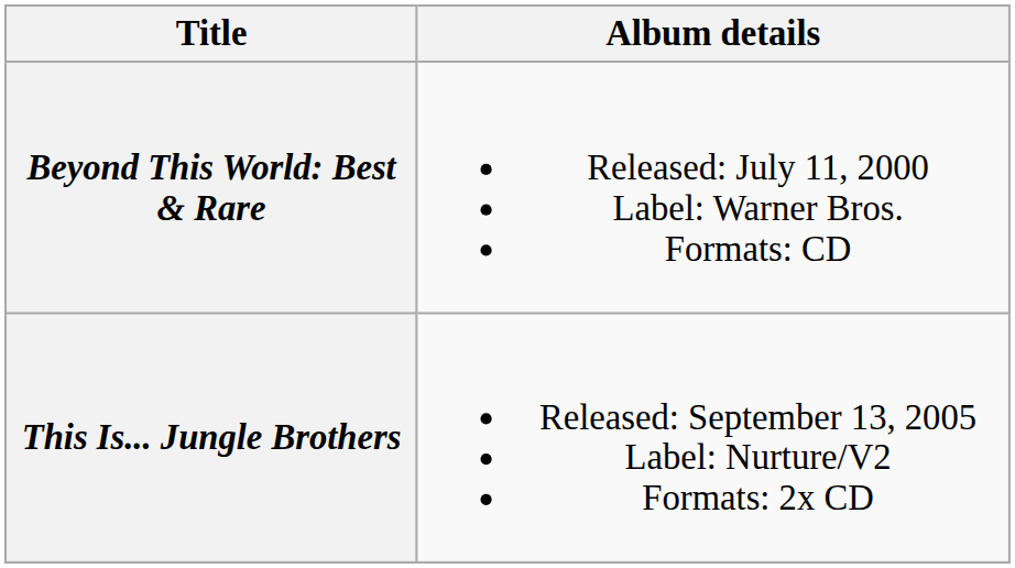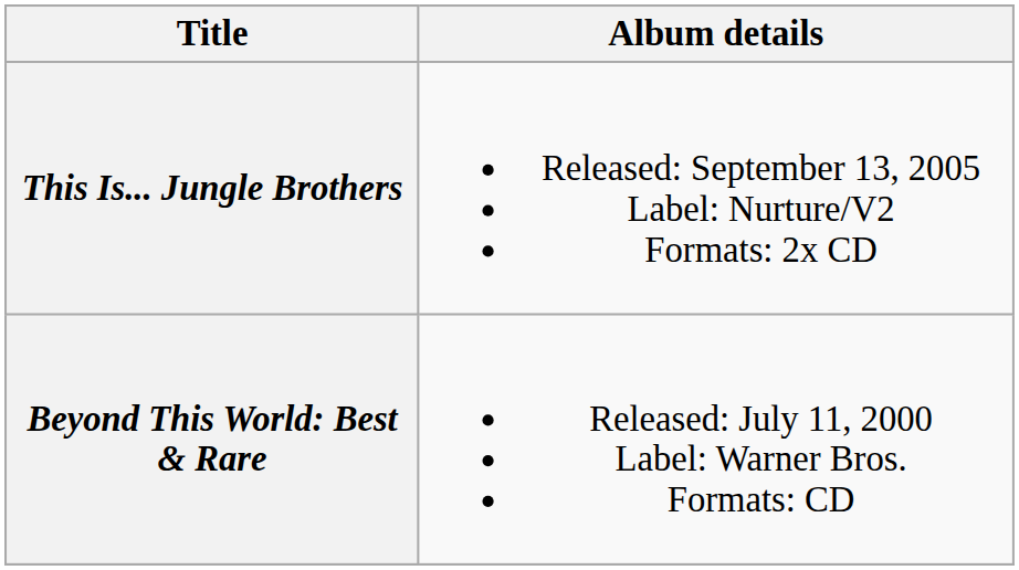 <table class="wikitable plainrowheaders" style="text-align:center;">
 <tr>
 <th scope="col" style="width:11em;">Title</th>
 <th scope="col" style="width:16em;">Album details</th>
 </tr>
 <tr>
+<th scope="row"><em>This Is... Jungle Brothers</em></th>
+<td><br><ul><li>Released: September 13, 2005</li><li>Label: Nurture/V2</li><li>Formats: 2x CD</li></ul></td>
+</tr>
+<tr>
 <th scope="row"><em>Beyond This World: Best & Rare</em></th>
 <td><br><ul><li>Released: July 11, 2000</li><li>Label: Warner Bros.</li><li>Formats: CD</li></ul></td>
 </tr>
 <tr>
-<th scope="row"><em>This Is... Jungle Brothers</em></th>
-<td><br><ul><li>Released: September 13, 2005</li><li>Label: Nurture/V2</li><li>Formats: 2x CD</li></ul></td>
-</tr>
-<tr>
 </tr>
 </table>
